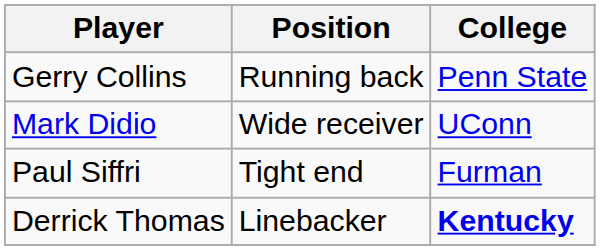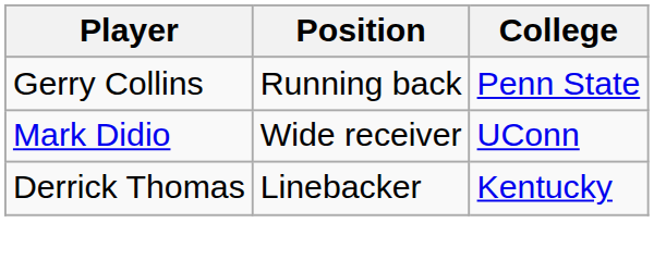 <table class="wikitable">
 <tr>
 <th>Player</th>
 <th>Position</th>
 <th>College</th>
 </tr>
 <tr>
 <td>Gerry Collins</td>
 <td>Running back</td>
 <td><a href='#'>Penn State</a></td>
 </tr>
 <tr>
 <td><a href='#'>Mark Didio</a></td>
 <td>Wide receiver</td>
 <td><a href='#'>UConn</a></td>
 </tr>
 <tr>
-<td>Paul Siffri</td>
-<td>Tight end</td>
-<td><a href='#'>Furman</a></td>
-</tr>
-<tr>
 <td>Derrick Thomas</td>
 <td>Linebacker</td>
-<td><strong><a href='#'>Kentucky</a></strong></td>
+<td><a href='#'>Kentucky</a></td>
 </tr>
 </table>
